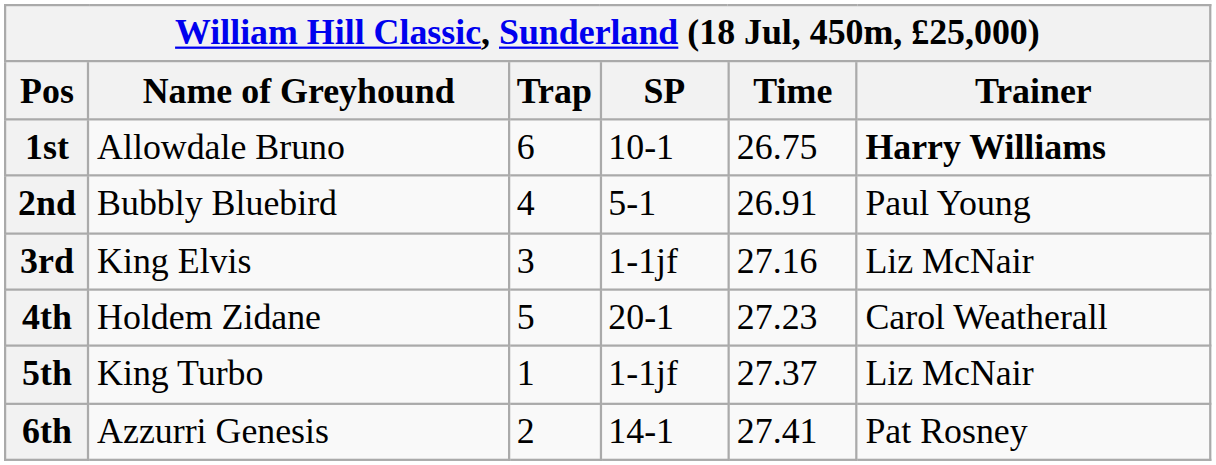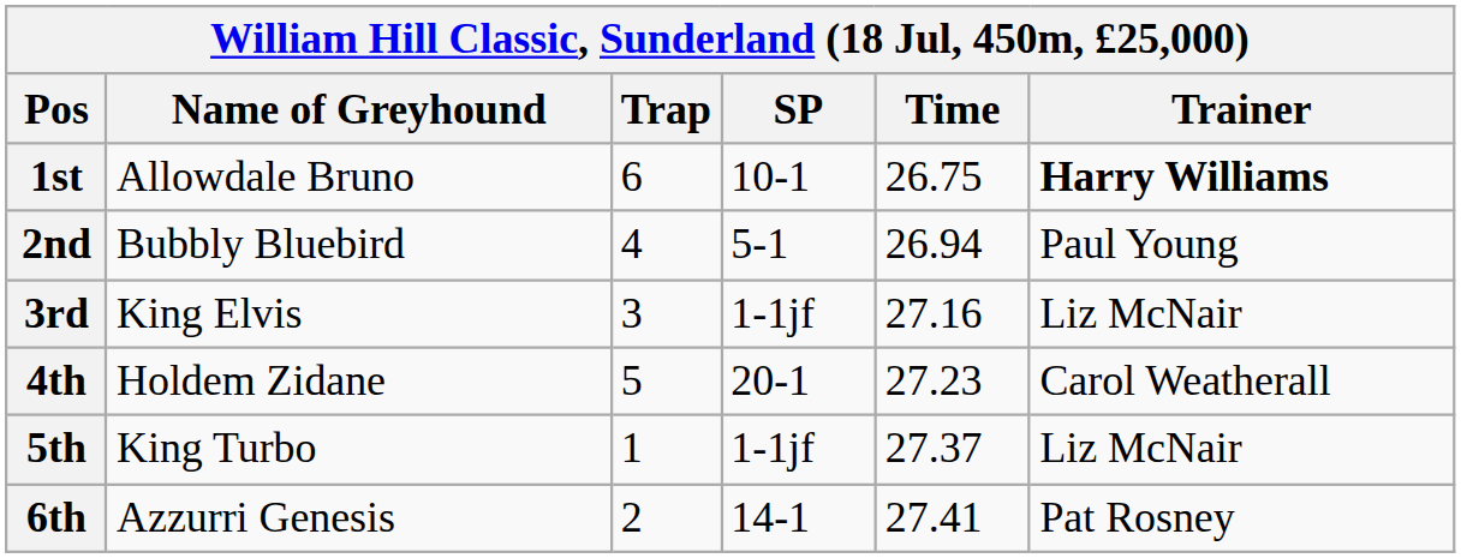 <table class="wikitable">
 <tr>
 <th colspan="6"><a href='#'>William Hill Classic</a>, <a href='#'>Sunderland</a> (18 Jul, 450m, £25,000)</th>
 </tr>
 <tr>
 <th width=30>Pos</th>
 <th width=180>Name of Greyhound</th>
 <th width=30>Trap</th>
 <th width=50>SP</th>
 <th width=50>Time</th>
 <th width=150>Trainer</th>
 </tr>
 <tr>
 <th>1st</th>
 <td>Allowdale Bruno </td>
 <td>6</td>
 <td>10-1</td>
 <td>26.75</td>
 <td><strong>Harry Williams</strong></td>
 </tr>
 <tr>
 <th>2nd</th>
 <td>Bubbly Bluebird</td>
 <td>4</td>
 <td>5-1</td>
-<td>26.91</td>
+<td>26.94</td>
 <td>Paul Young</td>
 </tr>
 <tr>
 <th>3rd</th>
 <td>King Elvis</td>
 <td>3</td>
 <td>1-1jf</td>
 <td>27.16</td>
 <td>Liz McNair</td>
 </tr>
 <tr>
 <th>4th</th>
 <td>Holdem Zidane</td>
 <td>5</td>
 <td>20-1</td>
 <td>27.23</td>
 <td>Carol Weatherall</td>
 </tr>
 <tr>
 <th>5th</th>
 <td>King Turbo</td>
 <td>1</td>
 <td>1-1jf</td>
 <td>27.37</td>
 <td>Liz McNair</td>
 </tr>
 <tr>
 <th>6th</th>
 <td>Azzurri Genesis</td>
 <td>2</td>
 <td>14-1</td>
 <td>27.41</td>
 <td>Pat Rosney</td>
 </tr>
 </table>
